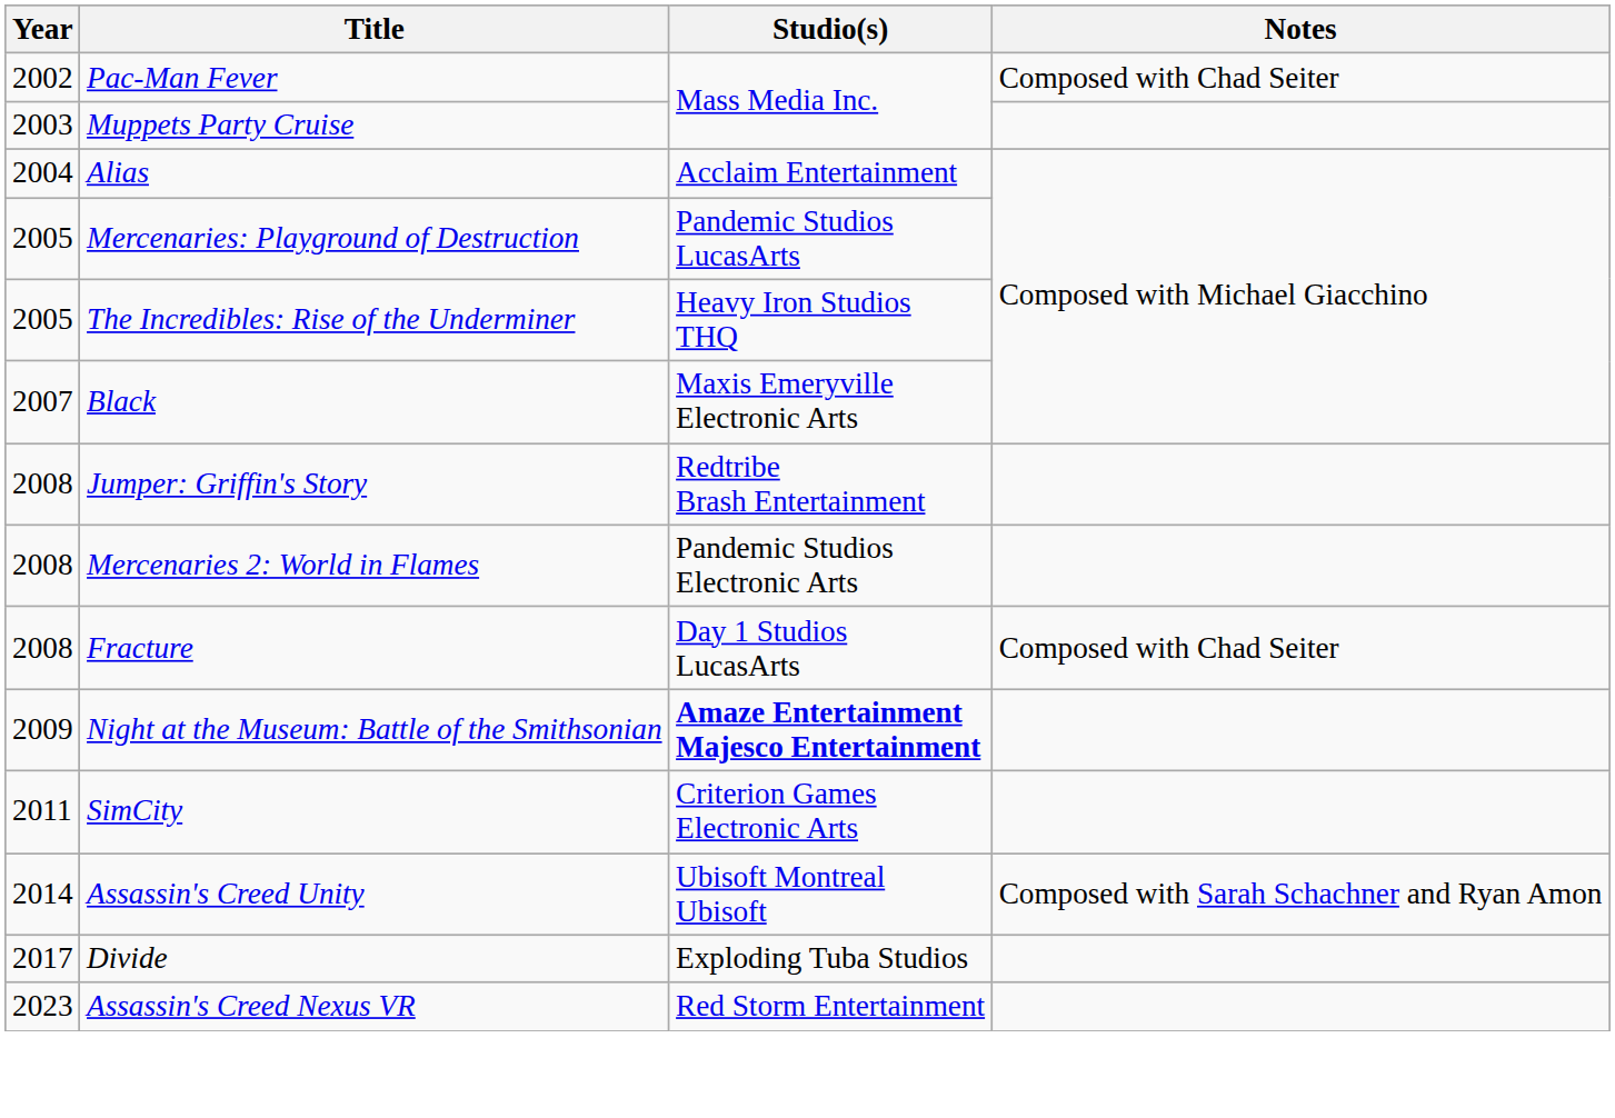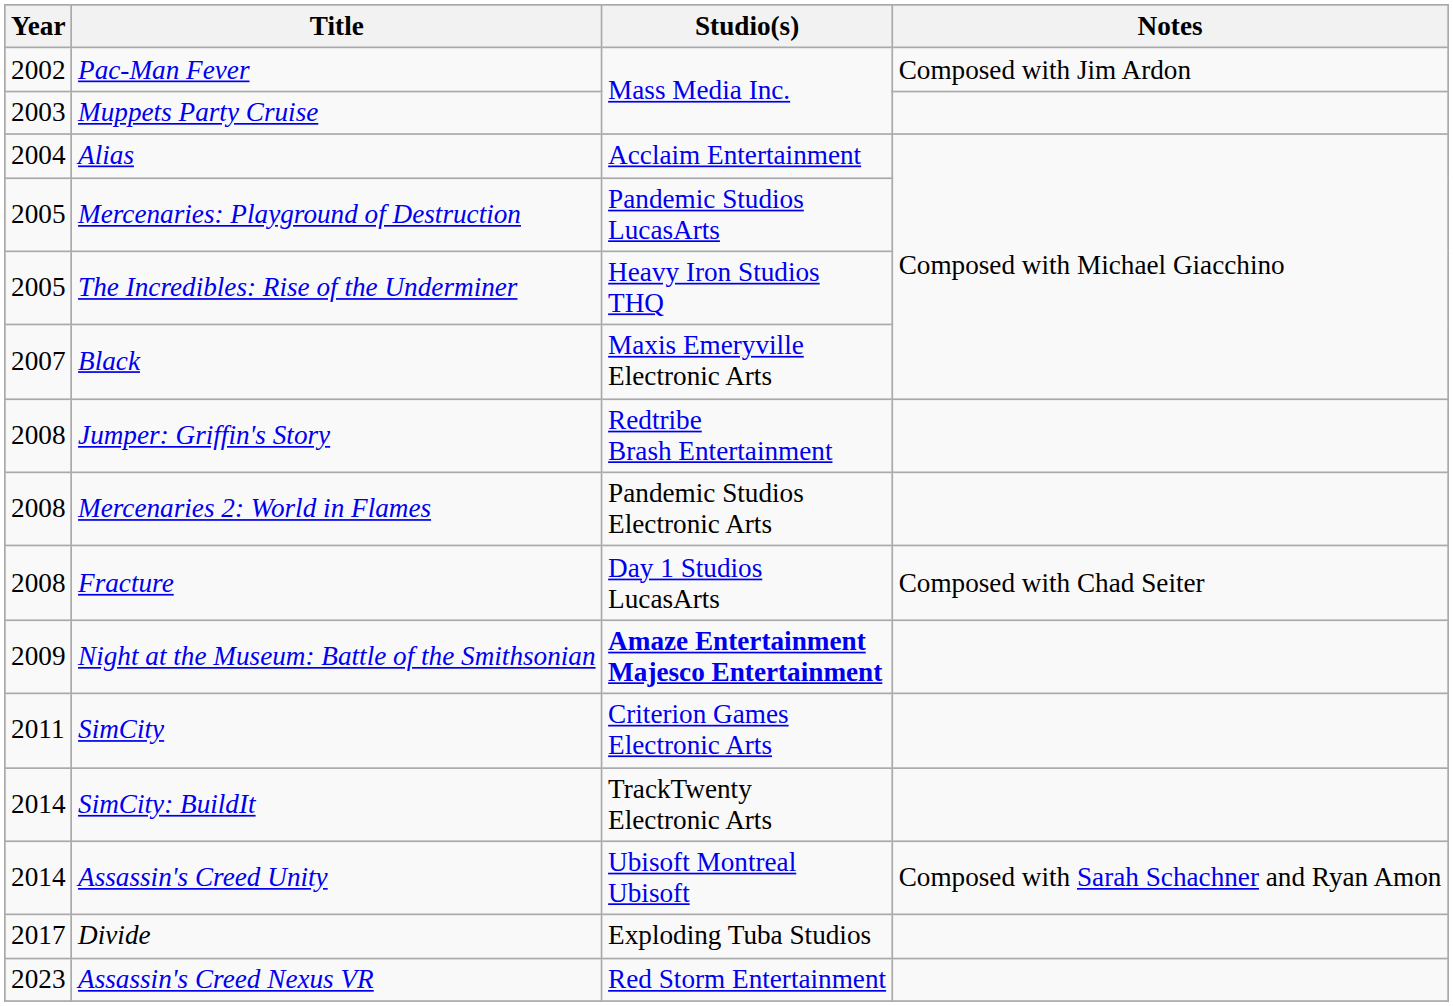 <table class="wikitable sortable">
 <tr>
 <th>Year</th>
 <th>Title</th>
 <th>Studio(s)</th>
 <th class="unsortable">Notes</th>
 </tr>
 <tr>
 <td>2002</td>
 <td><em><a href='#'>Pac-Man Fever</a></em></td>
 <td rowspan=2><a href='#'>Mass Media Inc.</a></td>
-<td>Composed with Chad Seiter</td>
+<td>Composed with Jim Ardon</td>
 </tr>
 <tr>
 <td>2003</td>
 <td><em><a href='#'>Muppets Party Cruise</a></em></td>
 <td></td>
 </tr>
 <tr>
 <td>2004</td>
 <td><em><a href='#'>Alias</a></em></td>
 <td><a href='#'>Acclaim Entertainment</a></td>
 <td rowspan=4>Composed with Michael Giacchino</td>
 </tr>
 <tr>
 <td>2005</td>
 <td><em><a href='#'>Mercenaries: Playground of Destruction</a></em></td>
 <td><a href='#'>Pandemic Studios</a><br><a href='#'>LucasArts</a></td>
 </tr>
 <tr>
 <td>2005</td>
 <td><em><a href='#'>The Incredibles: Rise of the Underminer</a></em></td>
 <td><a href='#'>Heavy Iron Studios</a><br><a href='#'>THQ</a></td>
 </tr>
 <tr>
 <td>2007</td>
 <td><em><a href='#'>Black</a></em></td>
 <td><a href='#'>Maxis Emeryville</a><br>Electronic Arts</td>
 </tr>
 <tr>
 <td>2008</td>
 <td><em><a href='#'>Jumper: Griffin's Story</a></em></td>
 <td><a href='#'>Redtribe</a><br><a href='#'>Brash Entertainment</a></td>
 <td></td>
 </tr>
 <tr>
 <td>2008</td>
 <td><em><a href='#'>Mercenaries 2: World in Flames</a></em></td>
 <td>Pandemic Studios<br>Electronic Arts</td>
 <td></td>
 </tr>
 <tr>
 <td>2008</td>
 <td><em><a href='#'>Fracture</a></em></td>
 <td><a href='#'>Day 1 Studios</a><br>LucasArts</td>
 <td>Composed with Chad Seiter</td>
 </tr>
 <tr>
 <td>2009</td>
 <td><em><a href='#'>Night at the Museum: Battle of the Smithsonian</a></em></td>
 <td><strong><a href='#'>Amaze Entertainment</a><br><a href='#'>Majesco Entertainment</a></strong></td>
 <td></td>
 </tr>
 <tr>
 <td>2011</td>
 <td><em><a href='#'>SimCity</a></em></td>
 <td><a href='#'>Criterion Games</a><br><a href='#'>Electronic Arts</a></td>
 <td></td>
 </tr>
 <tr>
 <td>2014</td>
+<td><em><a href='#'>SimCity: BuildIt</a></em></td>
+<td>TrackTwenty<br>Electronic Arts</td>
+<td></td>
+</tr>
+<tr>
+<td>2014</td>
 <td><em><a href='#'>Assassin's Creed Unity</a></em></td>
 <td><a href='#'>Ubisoft Montreal</a><br><a href='#'>Ubisoft</a></td>
 <td>Composed with <a href='#'>Sarah Schachner</a> and Ryan Amon</td>
 </tr>
 <tr>
 <td>2017</td>
 <td><em>Divide</em></td>
 <td>Exploding Tuba Studios</td>
 <td></td>
 </tr>
 <tr>
 <td>2023</td>
 <td><em><a href='#'>Assassin's Creed Nexus VR</a></em></td>
 <td><a href='#'>Red Storm Entertainment</a></td>
 <td></td>
 </tr>
 </table>
